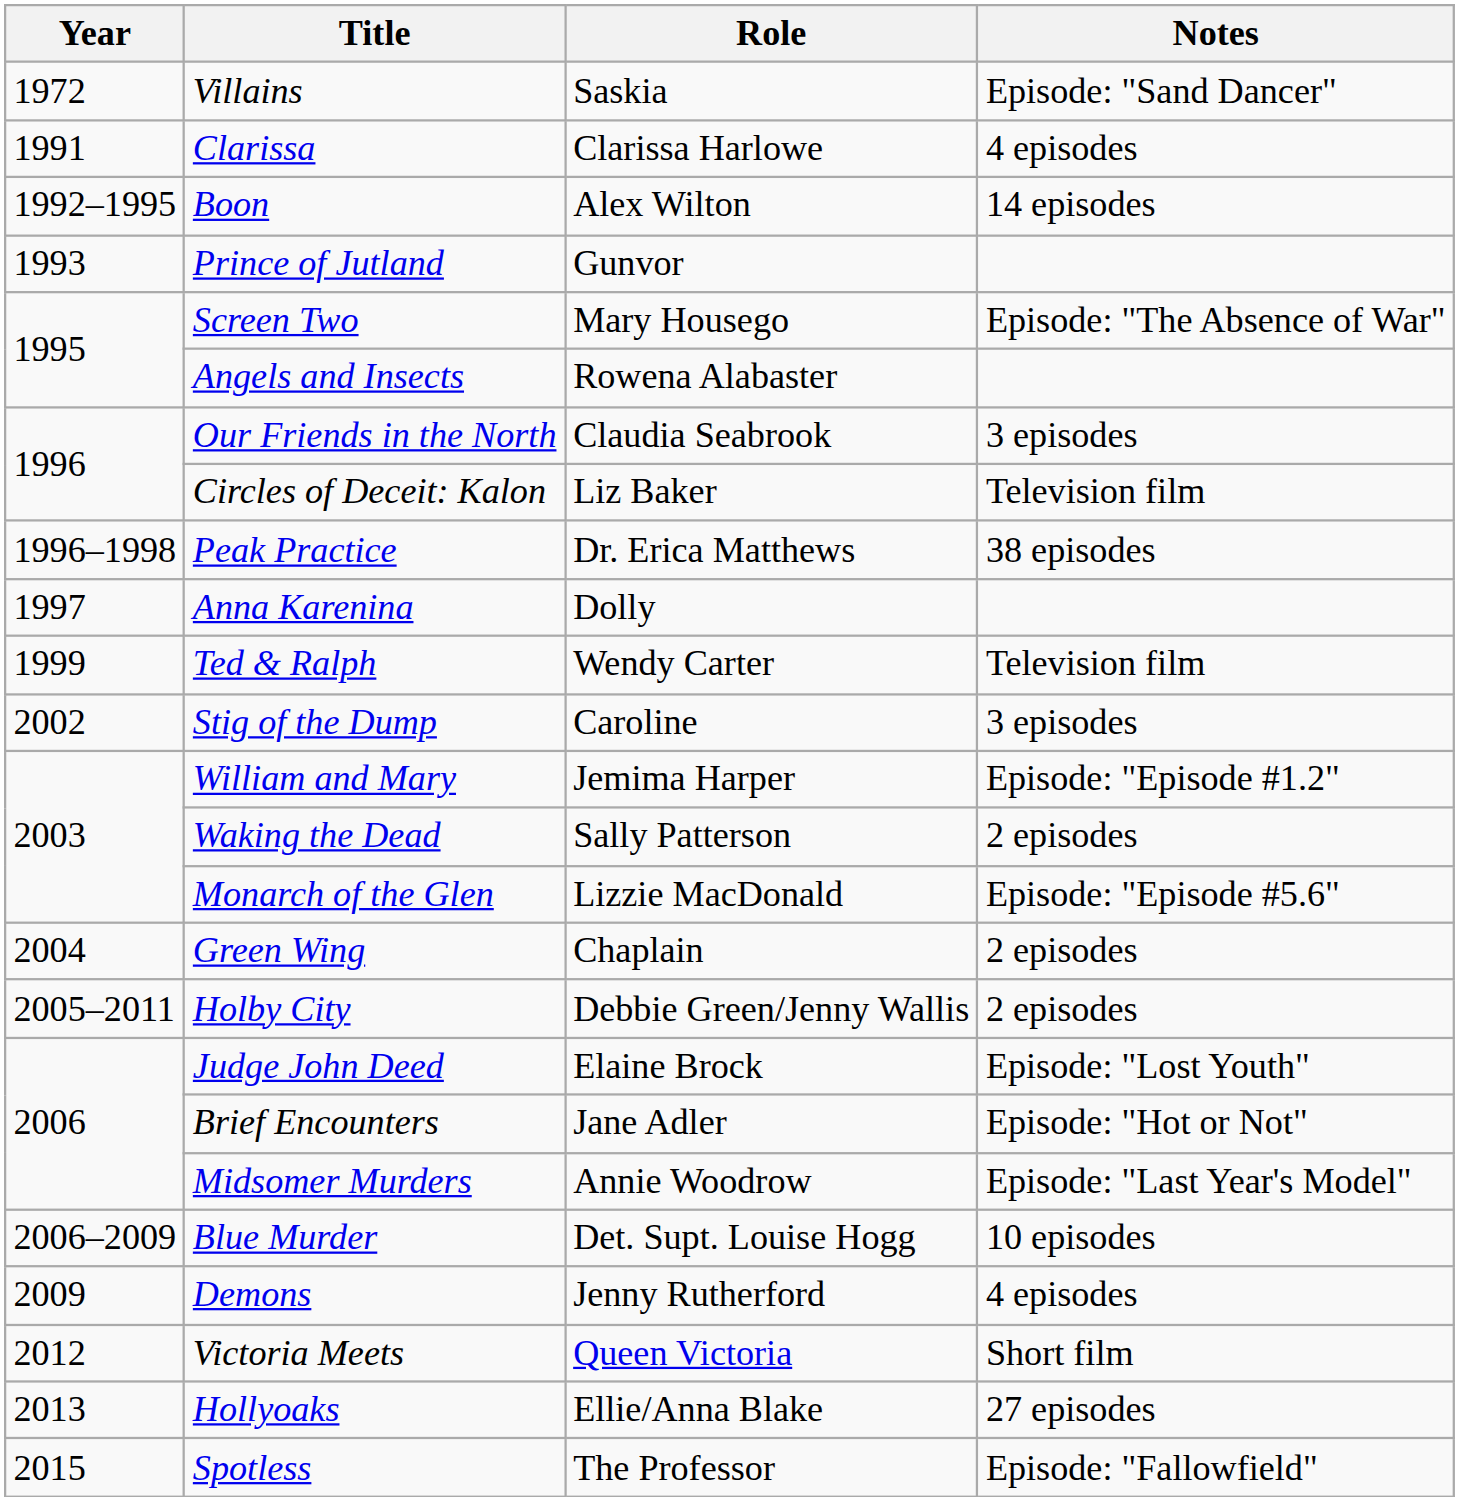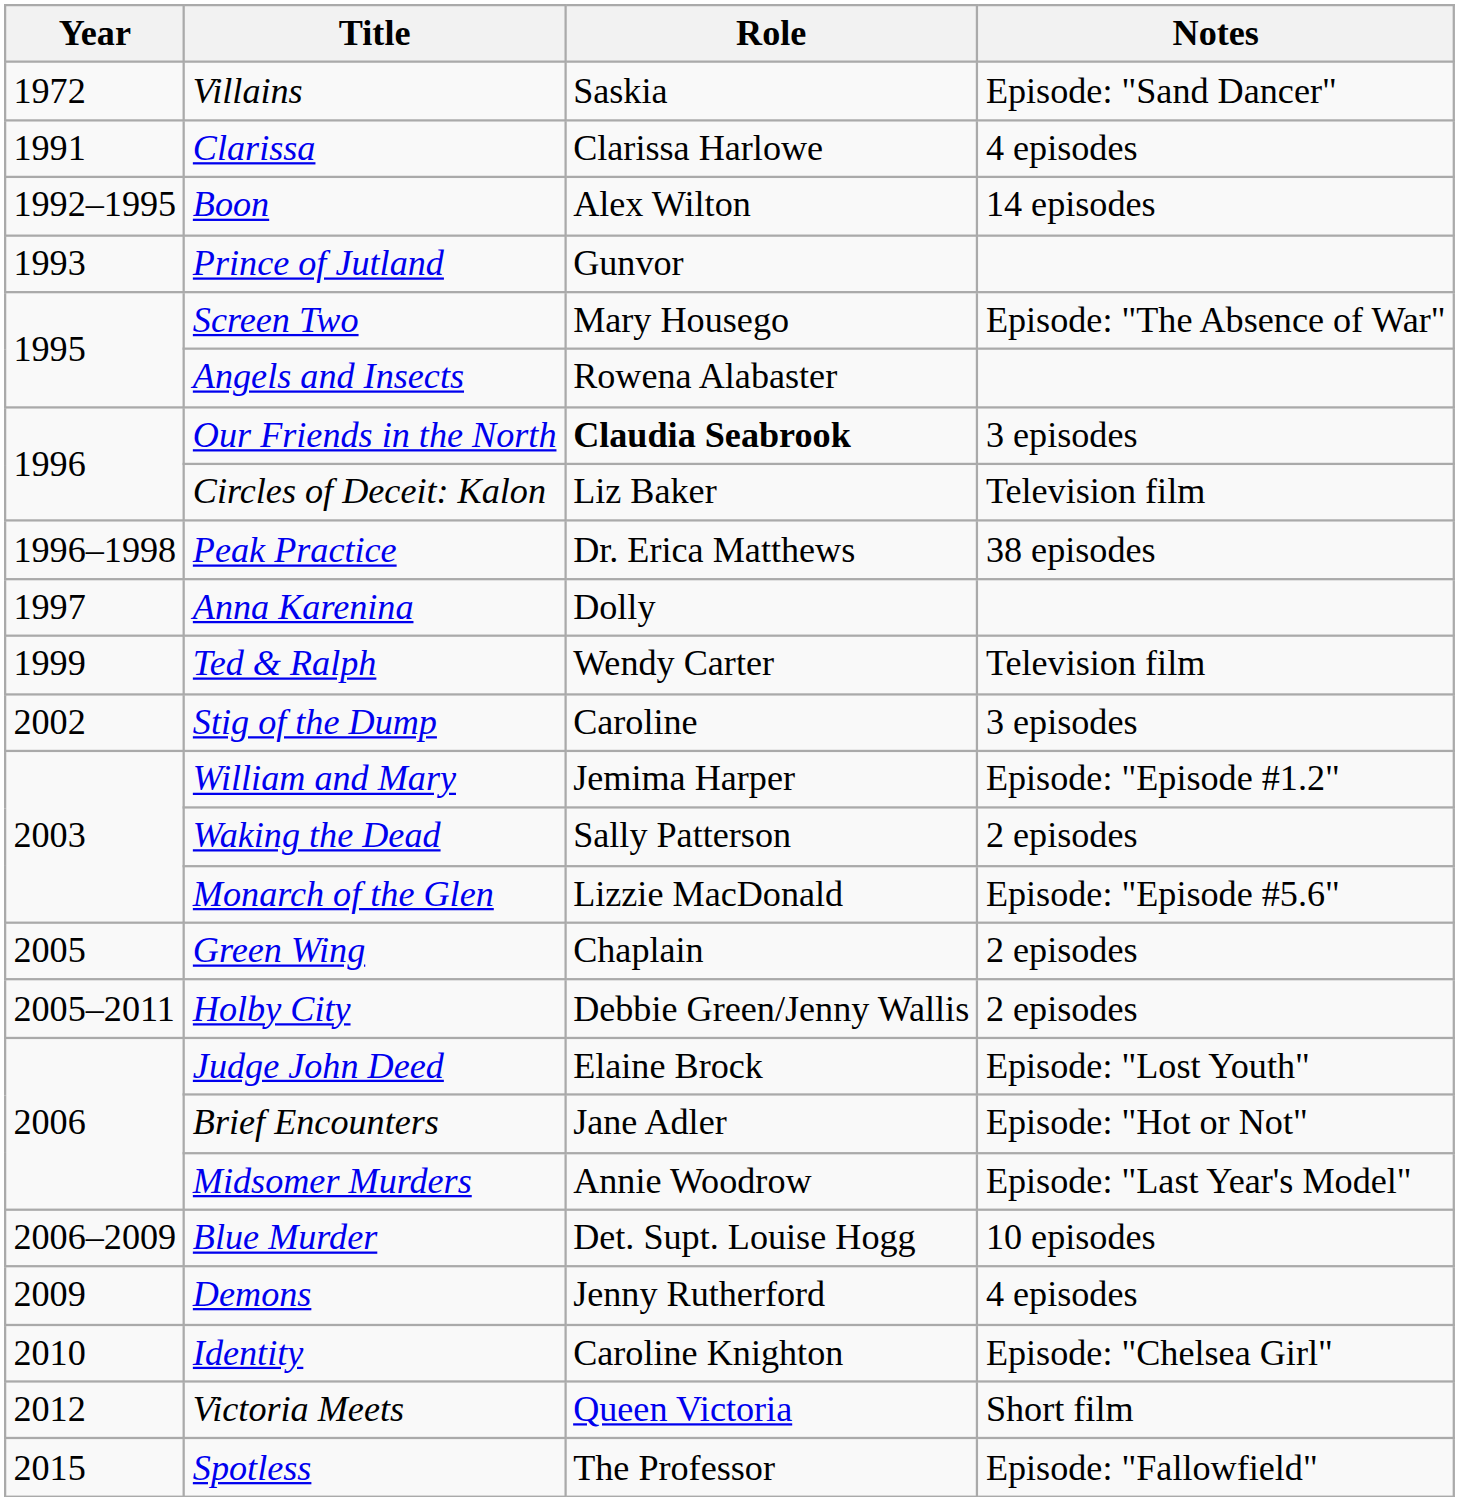 <table class="wikitable">
 <tr>
 <th>Year</th>
 <th>Title</th>
 <th>Role</th>
 <th>Notes</th>
 </tr>
 <tr>
 <td>1972</td>
 <td><em>Villains</em></td>
 <td>Saskia</td>
 <td>Episode: "Sand Dancer"</td>
 </tr>
 <tr>
 <td>1991</td>
 <td><a href='#'><em>Clarissa</em></a></td>
 <td>Clarissa Harlowe</td>
 <td>4 episodes</td>
 </tr>
 <tr>
 <td>1992–1995</td>
 <td><a href='#'><em>Boon</em></a></td>
 <td>Alex Wilton</td>
 <td>14 episodes</td>
 </tr>
 <tr>
 <td>1993</td>
 <td><em><a href='#'>Prince of Jutland</a></em></td>
 <td>Gunvor</td>
 <td></td>
 </tr>
 <tr>
 <td rowspan="2">1995</td>
 <td><em><a href='#'>Screen Two</a></em></td>
 <td>Mary Housego</td>
 <td>Episode: "The Absence of War"</td>
 </tr>
 <tr>
 <td><a href='#'><em>Angels and Insects</em></a></td>
 <td>Rowena Alabaster</td>
 <td></td>
 </tr>
 <tr>
 <td rowspan="2">1996</td>
 <td><em><a href='#'>Our Friends in the North</a></em></td>
-<td>Claudia Seabrook</td>
+<td><strong>Claudia Seabrook</strong></td>
 <td>3 episodes</td>
 </tr>
 <tr>
 <td><em>Circles of Deceit: Kalon</em></td>
 <td>Liz Baker</td>
 <td>Television film</td>
 </tr>
 <tr>
 <td>1996–1998</td>
 <td><em><a href='#'>Peak Practice</a></em></td>
 <td>Dr. Erica Matthews</td>
 <td>38 episodes</td>
 </tr>
 <tr>
 <td>1997</td>
 <td><a href='#'><em>Anna Karenina</em></a></td>
 <td>Dolly</td>
 <td></td>
 </tr>
 <tr>
 <td>1999</td>
 <td><a href='#'><em>Ted & Ralph</em></a></td>
 <td>Wendy Carter</td>
 <td>Television film</td>
 </tr>
 <tr>
 <td>2002</td>
 <td><em><a href='#'>Stig of the Dump</a></em></td>
 <td>Caroline</td>
 <td>3 episodes</td>
 </tr>
 <tr>
 <td rowspan="3">2003</td>
 <td><a href='#'><em>William and Mary</em></a></td>
 <td>Jemima Harper</td>
 <td>Episode: "Episode #1.2"</td>
 </tr>
 <tr>
 <td><a href='#'><em>Waking the Dead</em></a></td>
 <td>Sally Patterson</td>
 <td>2 episodes</td>
 </tr>
 <tr>
 <td><a href='#'><em>Monarch of the Glen</em></a></td>
 <td>Lizzie MacDonald</td>
 <td>Episode: "Episode #5.6"</td>
 </tr>
 <tr>
-<td>2004</td>
+<td>2005</td>
 <td><em><a href='#'>Green Wing</a></em></td>
 <td>Chaplain</td>
 <td>2 episodes</td>
 </tr>
 <tr>
 <td>2005–2011</td>
 <td><em><a href='#'>Holby City</a></em></td>
 <td>Debbie Green/Jenny Wallis</td>
 <td>2 episodes</td>
 </tr>
 <tr>
 <td rowspan="3">2006</td>
 <td><em><a href='#'>Judge John Deed</a></em></td>
 <td>Elaine Brock</td>
 <td>Episode: "Lost Youth"</td>
 </tr>
 <tr>
 <td><em>Brief Encounters</em></td>
 <td>Jane Adler</td>
 <td>Episode: "Hot or Not"</td>
 </tr>
 <tr>
 <td><em><a href='#'>Midsomer Murders</a></em></td>
 <td>Annie Woodrow</td>
 <td>Episode: "Last Year's Model"</td>
 </tr>
 <tr>
 <td>2006–2009</td>
 <td><a href='#'><em>Blue Murder</em></a></td>
 <td>Det. Supt. Louise Hogg</td>
 <td>10 episodes</td>
 </tr>
 <tr>
 <td>2009</td>
 <td><a href='#'><em>Demons</em></a></td>
 <td>Jenny Rutherford</td>
 <td>4 episodes</td>
 </tr>
 <tr>
+<td>2010</td>
+<td><a href='#'><em>Identity</em></a></td>
+<td>Caroline Knighton</td>
+<td>Episode: "Chelsea Girl"</td>
+</tr>
+<tr>
 <td>2012</td>
 <td><em>Victoria Meets</em></td>
 <td><a href='#'>Queen Victoria</a></td>
 <td>Short film</td>
-</tr>
-<tr>
-<td>2013</td>
-<td><em><a href='#'>Hollyoaks</a></em></td>
-<td>Ellie/Anna Blake</td>
-<td>27 episodes</td>
 </tr>
 <tr>
 <td>2015</td>
 <td><a href='#'><em>Spotless</em></a></td>
 <td>The Professor</td>
 <td>Episode: "Fallowfield"</td>
 </tr>
 </table>
